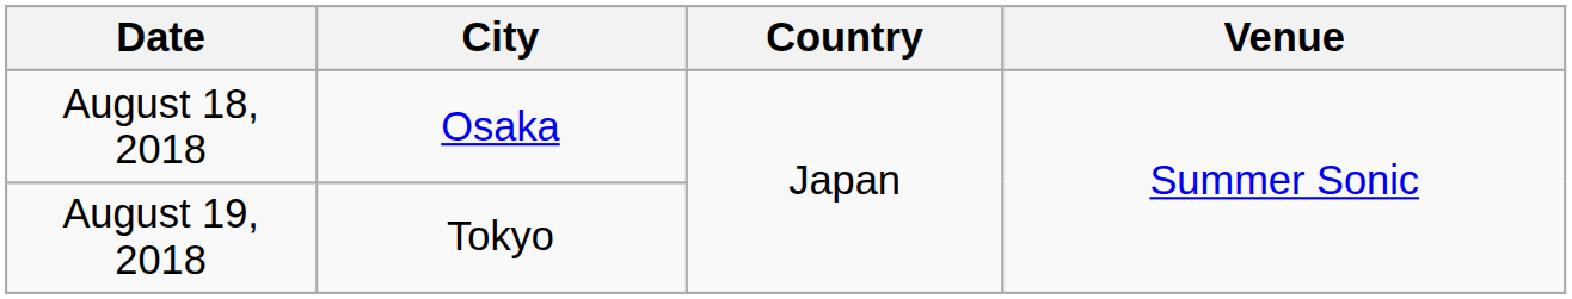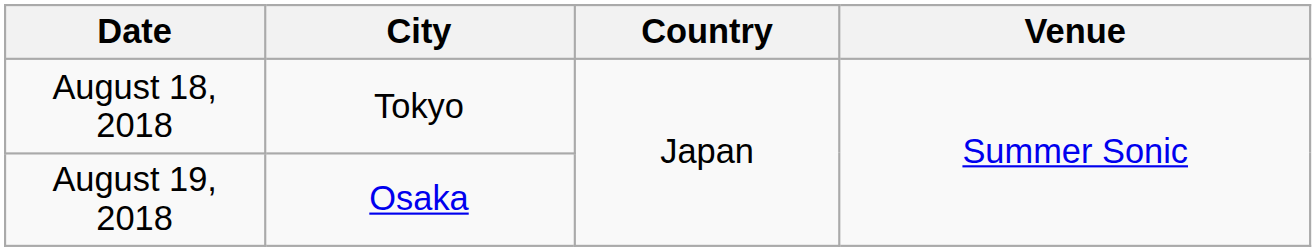 <table class="wikitable" style="text-align:center;">
 <tr>
 <th style="width:140px;">Date</th>
 <th style="width:175px;">City</th>
 <th style="width:140px;">Country</th>
 <th style="width:275px;">Venue</th>
 </tr>
 <tr>
 <td>August 18, 2018</td>
-<td><a href='#'>Osaka</a></td>
+<td>Tokyo</td>
 <td rowspan="2">Japan</td>
 <td rowspan="2"><a href='#'>Summer Sonic</a></td>
 </tr>
 <tr>
 <td>August 19, 2018</td>
-<td>Tokyo</td>
+<td><a href='#'>Osaka</a></td>
 </tr>
 </table>
